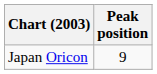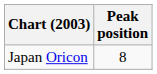 <table class="wikitable">
 <tr>
 <th>Chart (2003)</th>
 <th>Peak<br>position</th>
 </tr>
 <tr>
 <td>Japan <a href='#'>Oricon</a></td>
-<td align="center">9</td>
+<td align="center">8</td>
 </tr>
 </table>
